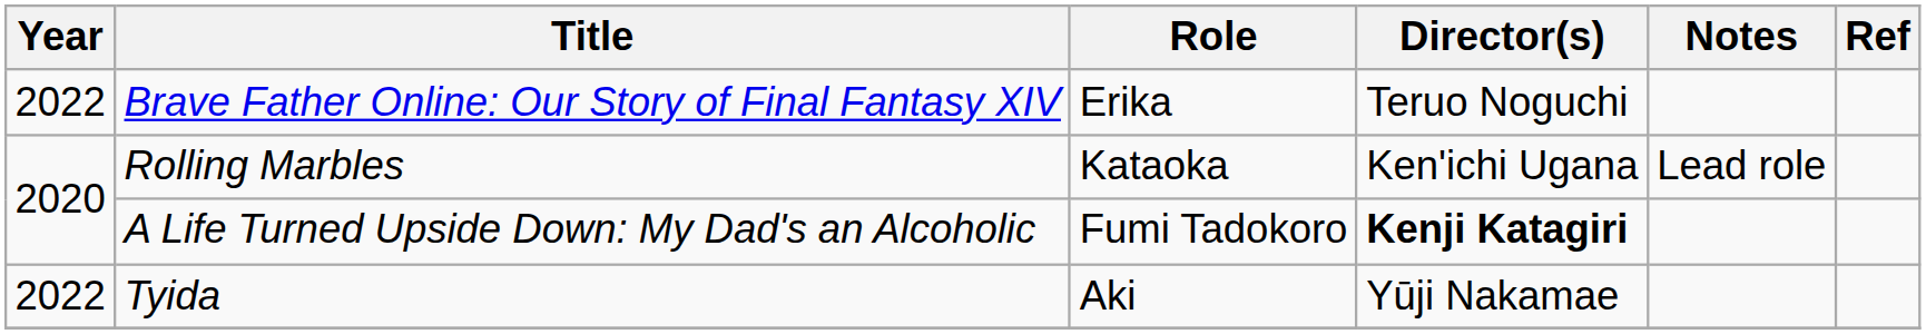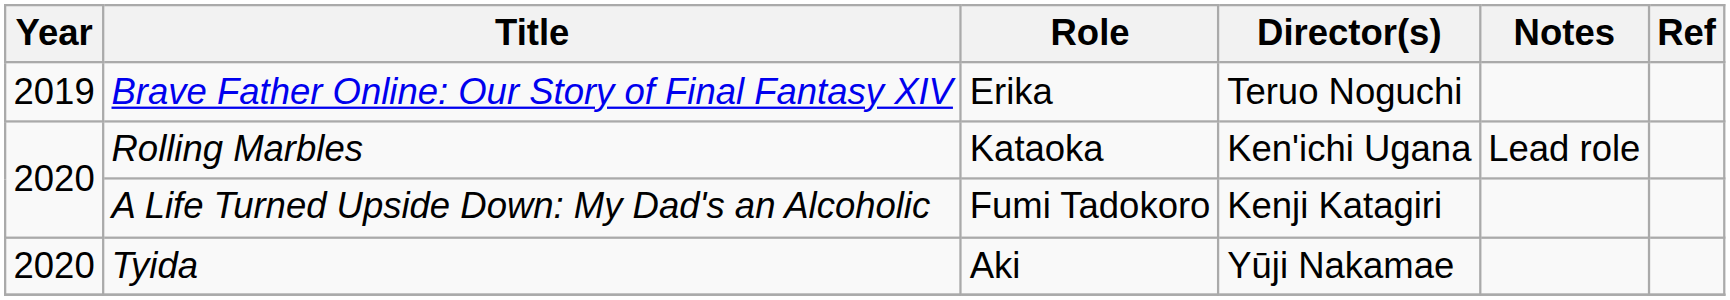 <table class="wikitable sortable">
 <tr>
 <th>Year</th>
 <th>Title</th>
 <th>Role</th>
 <th>Director(s)</th>
 <th>Notes</th>
 <th class="unsortable">Ref</th>
 </tr>
 <tr>
-<td>2022</td>
+<td>2019</td>
 <td><em><a href='#'>Brave Father Online: Our Story of Final Fantasy XIV</a></em></td>
 <td>Erika</td>
 <td>Teruo Noguchi</td>
 <td></td>
 <td></td>
 </tr>
 <tr>
 <td rowspan="2">2020</td>
 <td><em>Rolling Marbles</em></td>
 <td>Kataoka</td>
 <td>Ken'ichi Ugana</td>
 <td>Lead role</td>
 <td></td>
 </tr>
 <tr>
 <td><em>A Life Turned Upside Down: My Dad's an Alcoholic</em></td>
 <td>Fumi Tadokoro</td>
-<td><strong>Kenji Katagiri</strong></td>
+<td>Kenji Katagiri</td>
 <td></td>
 <td></td>
 </tr>
 <tr>
-<td>2022</td>
+<td>2020</td>
 <td><em>Tyida</em></td>
 <td>Aki</td>
 <td>Yūji Nakamae</td>
 <td></td>
 <td></td>
 </tr>
 <tr>
 </tr>
 </table>
